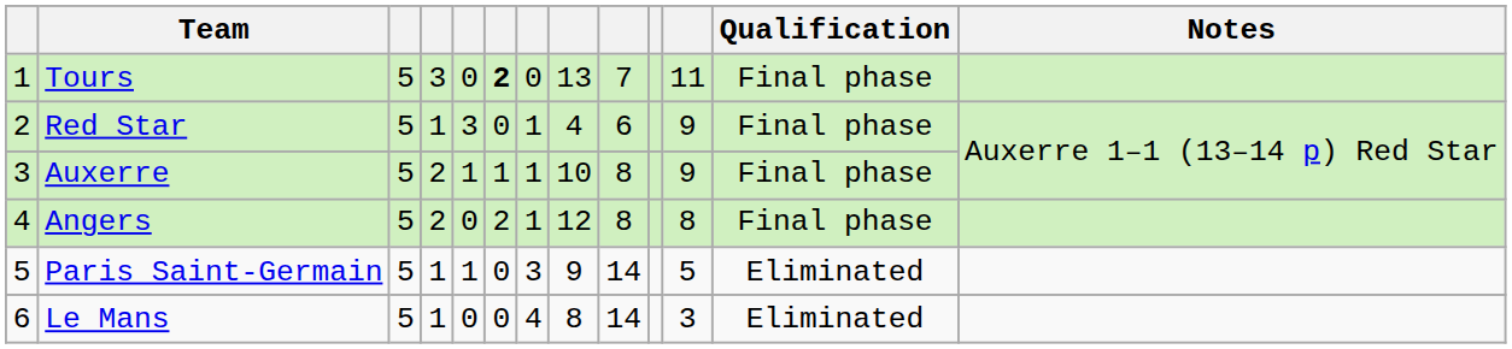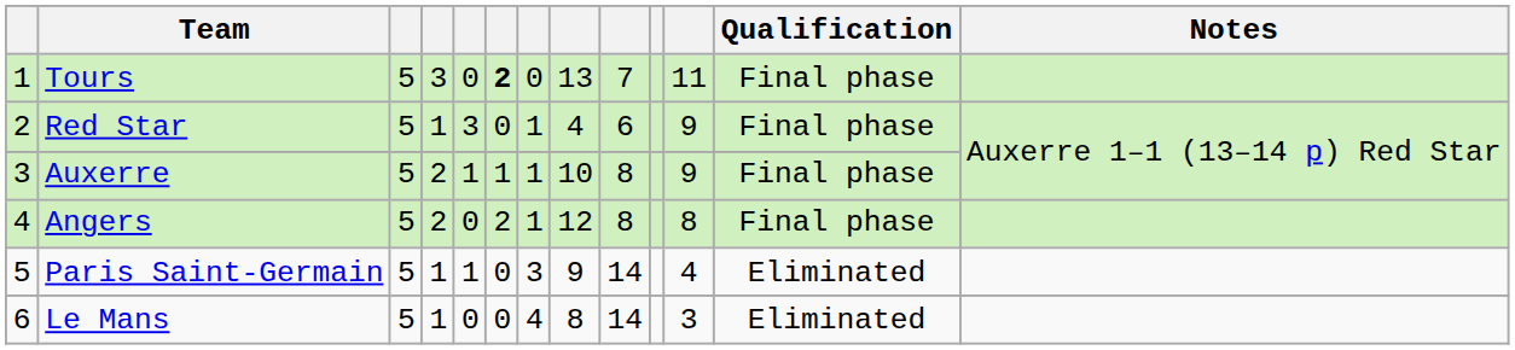 <table class="wikitable" style="text-align:center">
 <tr>
 <th></th>
 <th>Team</th>
 <th></th>
 <th></th>
 <th></th>
 <th></th>
 <th></th>
 <th></th>
 <th></th>
 <th></th>
 <th></th>
 <th>Qualification</th>
 <th>Notes</th>
 </tr>
 <tr style="background:#D0F0C0;">
 <td>1</td>
 <td align="left"><a href='#'>Tours</a></td>
 <td>5</td>
 <td>3</td>
 <td>0</td>
 <td><strong>2</strong></td>
 <td>0</td>
 <td>13</td>
 <td>7</td>
 <td></td>
 <td>11</td>
 <td>Final phase</td>
 <td></td>
 </tr>
 <tr style="background:#D0F0C0;">
 <td>2</td>
 <td align="left"><a href='#'>Red Star</a></td>
 <td>5</td>
 <td>1</td>
 <td>3</td>
 <td>0</td>
 <td>1</td>
 <td>4</td>
 <td>6</td>
 <td></td>
 <td>9</td>
 <td>Final phase</td>
 <td rowspan="2">Auxerre 1–1 (13–14 <a href='#'>p</a>) Red Star</td>
 </tr>
 <tr style="background:#D0F0C0;">
 <td>3</td>
 <td align="left"><a href='#'>Auxerre</a></td>
 <td>5</td>
 <td>2</td>
 <td>1</td>
 <td>1</td>
 <td>1</td>
 <td>10</td>
 <td>8</td>
 <td></td>
 <td>9</td>
 <td>Final phase</td>
 </tr>
 <tr style="background:#D0F0C0;">
 <td>4</td>
 <td align="left"><a href='#'>Angers</a></td>
 <td>5</td>
 <td>2</td>
 <td>0</td>
 <td>2</td>
 <td>1</td>
 <td>12</td>
 <td>8</td>
 <td></td>
 <td>8</td>
 <td>Final phase</td>
 <td></td>
 </tr>
 <tr>
 <td>5</td>
 <td align="left"><a href='#'>Paris Saint-Germain</a></td>
 <td>5</td>
 <td>1</td>
 <td>1</td>
 <td>0</td>
 <td>3</td>
 <td>9</td>
 <td>14</td>
 <td></td>
-<td>5</td>
+<td>4</td>
 <td>Eliminated</td>
 <td></td>
 </tr>
 <tr>
 <td>6</td>
 <td align="left"><a href='#'>Le Mans</a></td>
 <td>5</td>
 <td>1</td>
 <td>0</td>
 <td>0</td>
 <td>4</td>
 <td>8</td>
 <td>14</td>
 <td></td>
 <td>3</td>
 <td>Eliminated</td>
 <td></td>
 </tr>
 </table>
